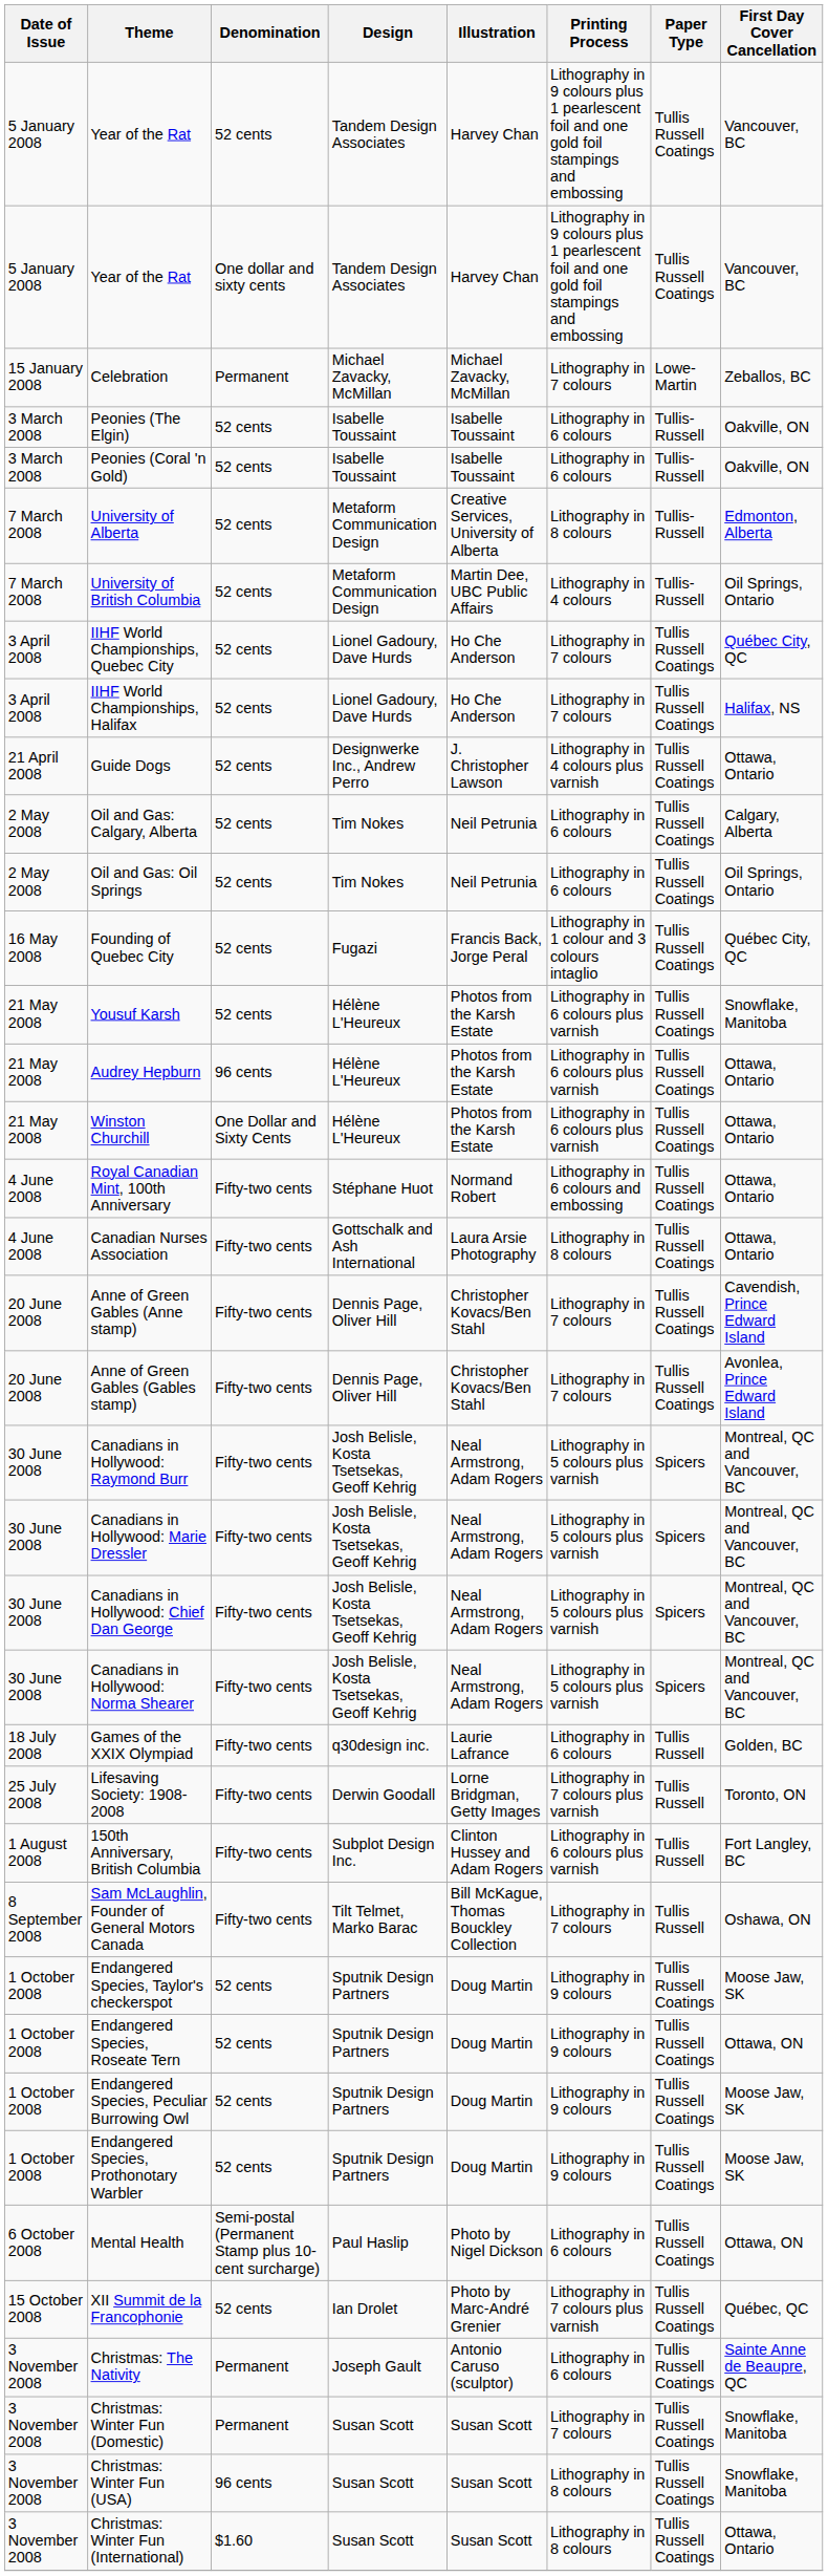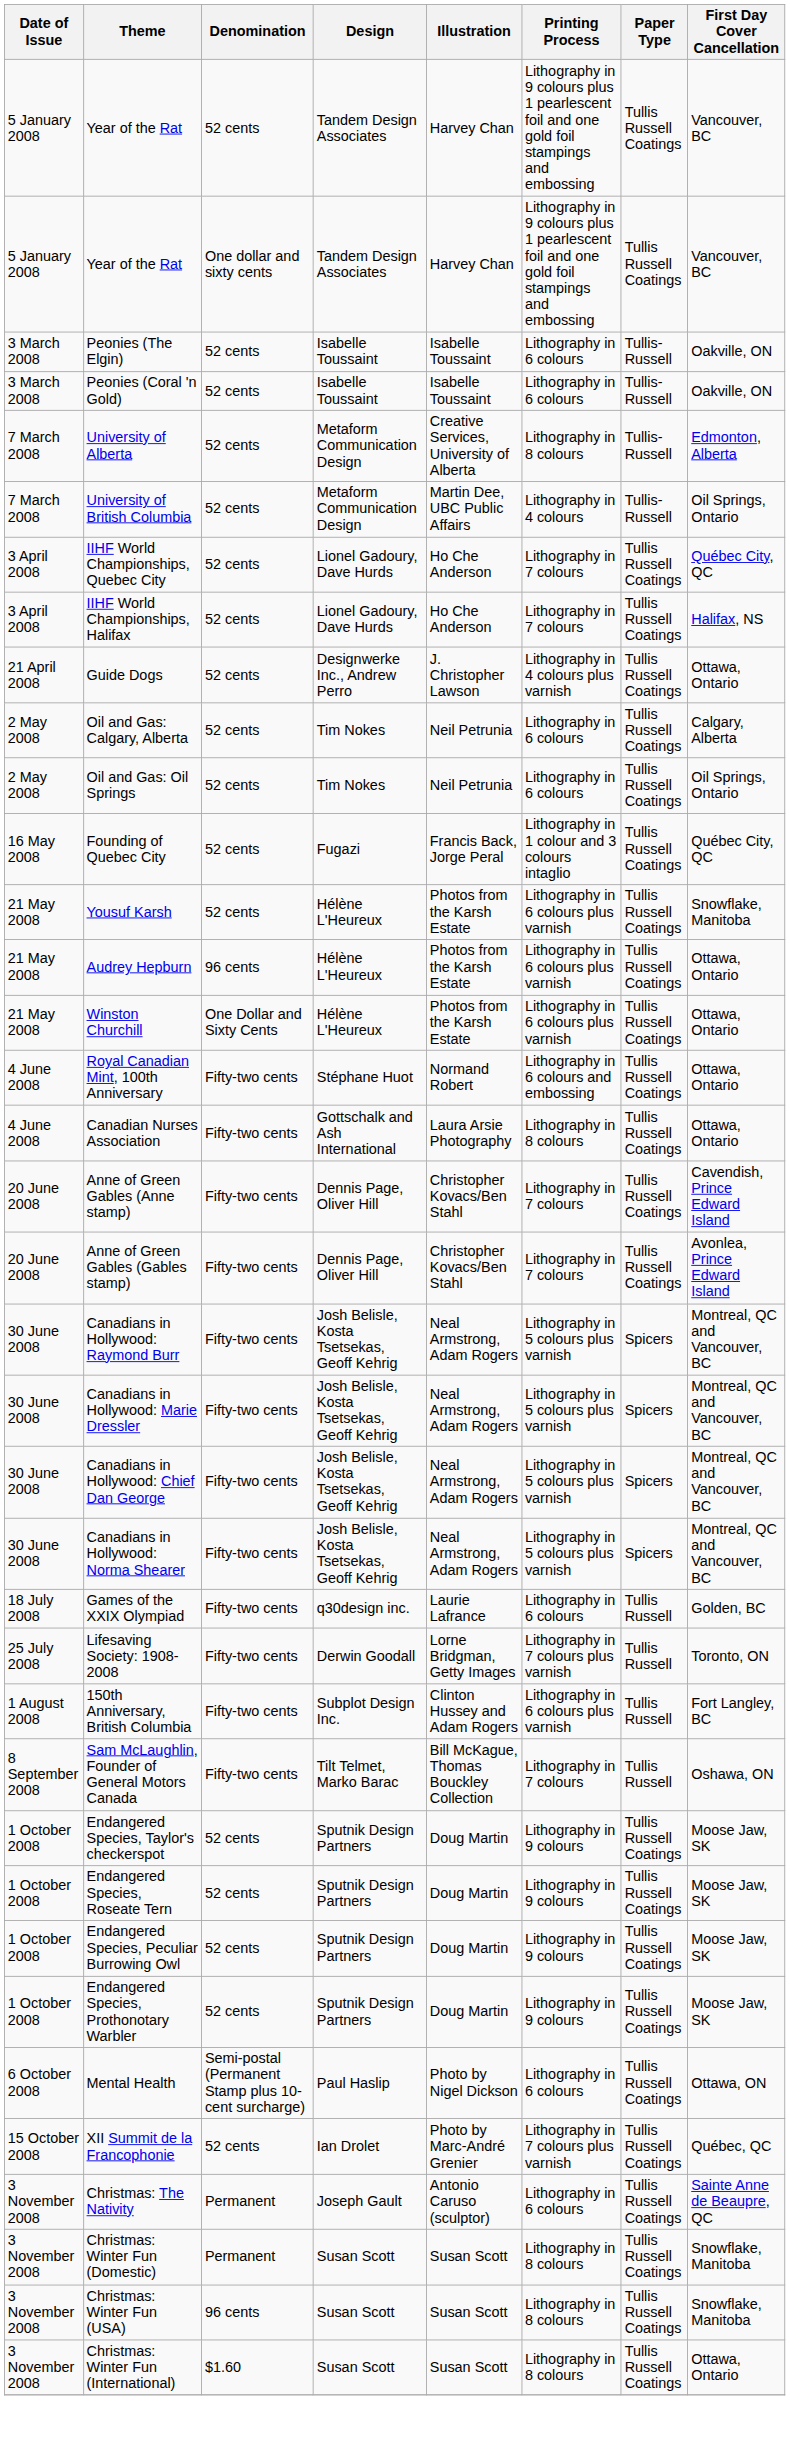 <table class="wikitable sortable">
 <tr>
 <th>Date of Issue</th>
 <th>Theme</th>
 <th>Denomination</th>
 <th>Design</th>
 <th>Illustration</th>
 <th>Printing Process</th>
 <th>Paper Type</th>
 <th>First Day Cover Cancellation</th>
 </tr>
 <tr>
 <td>5 January 2008 </td>
 <td>Year of the <a href='#'>Rat</a></td>
 <td>52 cents</td>
 <td>Tandem Design Associates</td>
 <td>Harvey Chan</td>
 <td>Lithography in 9 colours plus 1 pearlescent foil and one gold foil stampings and embossing</td>
 <td>Tullis Russell Coatings</td>
 <td>Vancouver, BC</td>
 </tr>
 <tr>
 <td>5 January 2008</td>
 <td>Year of the <a href='#'>Rat</a></td>
 <td>One dollar and sixty cents</td>
 <td>Tandem Design Associates</td>
 <td>Harvey Chan</td>
 <td>Lithography in 9 colours plus 1 pearlescent foil and one gold foil stampings and embossing</td>
 <td>Tullis Russell Coatings</td>
 <td>Vancouver, BC</td>
-</tr>
-<tr>
-<td>15 January 2008</td>
-<td>Celebration</td>
-<td>Permanent</td>
-<td>Michael Zavacky, McMillan</td>
-<td>Michael Zavacky, McMillan</td>
-<td>Lithography in 7 colours</td>
-<td>Lowe-Martin</td>
-<td>Zeballos, BC</td>
 </tr>
 <tr>
 <td>3 March 2008</td>
 <td>Peonies (The Elgin)</td>
 <td>52 cents</td>
 <td>Isabelle Toussaint</td>
 <td>Isabelle Toussaint</td>
 <td>Lithography in 6 colours</td>
 <td>Tullis-Russell</td>
 <td>Oakville, ON</td>
 </tr>
 <tr>
 <td>3 March 2008</td>
 <td>Peonies (Coral 'n Gold)</td>
 <td>52 cents</td>
 <td>Isabelle Toussaint</td>
 <td>Isabelle Toussaint</td>
 <td>Lithography in 6 colours</td>
 <td>Tullis-Russell</td>
 <td>Oakville, ON</td>
 </tr>
 <tr>
 <td>7 March 2008</td>
 <td><a href='#'>University of Alberta</a></td>
 <td>52 cents</td>
 <td>Metaform Communication Design</td>
 <td>Creative Services, University of Alberta</td>
 <td>Lithography in 8 colours</td>
 <td>Tullis-Russell</td>
 <td><a href='#'>Edmonton</a>, <a href='#'>Alberta</a></td>
 </tr>
 <tr>
 <td>7 March 2008</td>
 <td><a href='#'>University of British Columbia</a></td>
 <td>52 cents</td>
 <td>Metaform Communication Design</td>
 <td>Martin Dee, UBC Public Affairs</td>
 <td>Lithography in 4 colours</td>
 <td>Tullis-Russell</td>
 <td>Oil Springs, Ontario</td>
 </tr>
 <tr>
 <td>3 April 2008 </td>
 <td><a href='#'>IIHF</a> World Championships, Quebec City</td>
 <td>52 cents</td>
 <td>Lionel Gadoury, Dave Hurds</td>
 <td>Ho Che Anderson</td>
 <td>Lithography in 7 colours</td>
 <td>Tullis Russell Coatings</td>
 <td><a href='#'>Québec City</a>, QC</td>
 </tr>
 <tr>
 <td>3 April 2008 </td>
 <td><a href='#'>IIHF</a> World Championships, Halifax</td>
 <td>52 cents</td>
 <td>Lionel Gadoury, Dave Hurds</td>
 <td>Ho Che Anderson</td>
 <td>Lithography in 7 colours</td>
 <td>Tullis Russell Coatings</td>
 <td><a href='#'>Halifax</a>, NS</td>
 </tr>
 <tr>
 <td>21 April 2008</td>
 <td>Guide Dogs</td>
 <td>52 cents</td>
 <td>Designwerke Inc., Andrew Perro</td>
 <td>J. Christopher Lawson</td>
 <td>Lithography in 4 colours plus varnish</td>
 <td>Tullis Russell Coatings</td>
 <td>Ottawa, Ontario</td>
 </tr>
 <tr>
 <td>2 May 2008</td>
 <td>Oil and Gas: Calgary, Alberta</td>
 <td>52 cents</td>
 <td>Tim Nokes</td>
 <td>Neil Petrunia</td>
 <td>Lithography in 6 colours</td>
 <td>Tullis Russell Coatings</td>
 <td>Calgary, Alberta</td>
 </tr>
 <tr>
 <td>2 May 2008</td>
 <td>Oil and Gas: Oil Springs</td>
 <td>52 cents</td>
 <td>Tim Nokes</td>
 <td>Neil Petrunia</td>
 <td>Lithography in 6 colours</td>
 <td>Tullis Russell Coatings</td>
 <td>Oil Springs, Ontario</td>
 </tr>
 <tr>
 <td>16 May 2008</td>
 <td>Founding of Quebec City</td>
 <td>52 cents</td>
 <td>Fugazi</td>
 <td>Francis Back, Jorge Peral</td>
 <td>Lithography in 1 colour and 3 colours intaglio</td>
 <td>Tullis Russell Coatings</td>
 <td>Québec City, QC</td>
 </tr>
 <tr>
 <td>21 May 2008</td>
 <td><a href='#'>Yousuf Karsh</a></td>
 <td>52 cents</td>
 <td>Hélène L'Heureux</td>
 <td>Photos from the Karsh Estate</td>
 <td>Lithography in 6 colours plus varnish</td>
 <td>Tullis Russell Coatings</td>
 <td>Snowflake, Manitoba</td>
 </tr>
 <tr>
 <td>21 May 2008</td>
 <td><a href='#'>Audrey Hepburn</a></td>
 <td>96 cents</td>
 <td>Hélène L'Heureux</td>
 <td>Photos from the Karsh Estate</td>
 <td>Lithography in 6 colours plus varnish</td>
 <td>Tullis Russell Coatings</td>
 <td>Ottawa, Ontario</td>
 </tr>
 <tr>
 <td>21 May 2008</td>
 <td><a href='#'>Winston Churchill</a></td>
 <td>One Dollar and Sixty Cents</td>
 <td>Hélène L'Heureux</td>
 <td>Photos from the Karsh Estate</td>
 <td>Lithography in 6 colours plus varnish</td>
 <td>Tullis Russell Coatings</td>
 <td>Ottawa, Ontario</td>
 </tr>
 <tr>
 <td>4 June 2008</td>
 <td><a href='#'>Royal Canadian Mint</a>, 100th Anniversary</td>
 <td>Fifty-two cents</td>
 <td>Stéphane Huot</td>
 <td>Normand Robert</td>
 <td>Lithography in 6 colours and embossing</td>
 <td>Tullis Russell Coatings</td>
 <td>Ottawa, Ontario</td>
 </tr>
 <tr>
 <td>4 June 2008</td>
 <td>Canadian Nurses Association</td>
 <td>Fifty-two cents</td>
 <td>Gottschalk and Ash International</td>
 <td>Laura Arsie Photography</td>
 <td>Lithography in 8 colours</td>
 <td>Tullis Russell Coatings</td>
 <td>Ottawa, Ontario</td>
 </tr>
 <tr>
 <td>20 June 2008</td>
 <td>Anne of Green Gables (Anne stamp)</td>
 <td>Fifty-two cents</td>
 <td>Dennis Page, Oliver Hill</td>
 <td>Christopher Kovacs/Ben Stahl</td>
 <td>Lithography in 7 colours</td>
 <td>Tullis Russell Coatings</td>
 <td>Cavendish, <a href='#'>Prince Edward Island</a></td>
 </tr>
 <tr>
 <td>20 June 2008</td>
 <td>Anne of Green Gables (Gables stamp)</td>
 <td>Fifty-two cents</td>
 <td>Dennis Page, Oliver Hill</td>
 <td>Christopher Kovacs/Ben Stahl</td>
 <td>Lithography in 7 colours</td>
 <td>Tullis Russell Coatings</td>
 <td>Avonlea, <a href='#'>Prince Edward Island</a></td>
 </tr>
 <tr>
 <td>30 June 2008</td>
 <td>Canadians in Hollywood: <a href='#'>Raymond Burr</a></td>
 <td>Fifty-two cents</td>
 <td>Josh Belisle, Kosta Tsetsekas, Geoff Kehrig</td>
 <td>Neal Armstrong, Adam Rogers</td>
 <td>Lithography in 5 colours plus varnish</td>
 <td>Spicers</td>
 <td>Montreal, QC and Vancouver, BC</td>
 </tr>
 <tr>
 <td>30 June 2008</td>
 <td>Canadians in Hollywood: <a href='#'>Marie Dressler</a></td>
 <td>Fifty-two cents</td>
 <td>Josh Belisle, Kosta Tsetsekas, Geoff Kehrig</td>
 <td>Neal Armstrong, Adam Rogers</td>
 <td>Lithography in 5 colours plus varnish</td>
 <td>Spicers</td>
 <td>Montreal, QC and Vancouver, BC</td>
 </tr>
 <tr>
 <td>30 June 2008</td>
 <td>Canadians in Hollywood: <a href='#'>Chief Dan George</a></td>
 <td>Fifty-two cents</td>
 <td>Josh Belisle, Kosta Tsetsekas, Geoff Kehrig</td>
 <td>Neal Armstrong, Adam Rogers</td>
 <td>Lithography in 5 colours plus varnish</td>
 <td>Spicers</td>
 <td>Montreal, QC and Vancouver, BC</td>
 </tr>
 <tr>
 <td>30 June 2008</td>
 <td>Canadians in Hollywood: <a href='#'>Norma Shearer</a></td>
 <td>Fifty-two cents</td>
 <td>Josh Belisle, Kosta Tsetsekas, Geoff Kehrig</td>
 <td>Neal Armstrong, Adam Rogers</td>
 <td>Lithography in 5 colours plus varnish</td>
 <td>Spicers</td>
 <td>Montreal, QC and Vancouver, BC</td>
 </tr>
 <tr>
 <td>18 July 2008</td>
 <td>Games of the XXIX Olympiad</td>
 <td>Fifty-two cents</td>
 <td>q30design inc.</td>
 <td>Laurie Lafrance</td>
 <td>Lithography in 6 colours</td>
 <td>Tullis Russell</td>
 <td>Golden, BC</td>
 </tr>
 <tr>
 <td>25 July 2008</td>
 <td>Lifesaving Society: 1908-2008</td>
 <td>Fifty-two cents</td>
 <td>Derwin Goodall</td>
 <td>Lorne Bridgman, Getty Images</td>
 <td>Lithography in 7 colours plus varnish</td>
 <td>Tullis Russell</td>
 <td>Toronto, ON</td>
 </tr>
 <tr>
 <td>1 August 2008</td>
 <td>150th Anniversary, British Columbia</td>
 <td>Fifty-two cents</td>
 <td>Subplot Design Inc.</td>
 <td>Clinton Hussey and Adam Rogers</td>
 <td>Lithography in 6 colours plus varnish</td>
 <td>Tullis Russell</td>
 <td>Fort Langley, BC</td>
 </tr>
 <tr>
 <td>8 September 2008</td>
 <td><a href='#'>Sam McLaughlin</a>, Founder of General Motors Canada</td>
 <td>Fifty-two cents</td>
 <td>Tilt Telmet, Marko Barac</td>
 <td>Bill McKague, Thomas Bouckley Collection</td>
 <td>Lithography in 7 colours</td>
 <td>Tullis Russell</td>
 <td>Oshawa, ON</td>
 </tr>
 <tr>
 <td>1 October 2008 </td>
 <td>Endangered Species, Taylor's checkerspot</td>
 <td>52 cents</td>
 <td>Sputnik Design Partners</td>
 <td>Doug Martin</td>
 <td>Lithography in 9 colours</td>
 <td>Tullis Russell Coatings</td>
 <td>Moose Jaw, SK</td>
 </tr>
 <tr>
 <td>1 October 2008 </td>
 <td>Endangered Species, Roseate Tern</td>
 <td>52 cents</td>
 <td>Sputnik Design Partners</td>
 <td>Doug Martin</td>
 <td>Lithography in 9 colours</td>
 <td>Tullis Russell Coatings</td>
-<td>Ottawa, ON</td>
+<td>Moose Jaw, SK</td>
 </tr>
 <tr>
 <td>1 October 2008 </td>
 <td>Endangered Species, Peculiar Burrowing Owl</td>
 <td>52 cents</td>
 <td>Sputnik Design Partners</td>
 <td>Doug Martin</td>
 <td>Lithography in 9 colours</td>
 <td>Tullis Russell Coatings</td>
 <td>Moose Jaw, SK</td>
 </tr>
 <tr>
 <td>1 October 2008 </td>
 <td>Endangered Species, Prothonotary Warbler</td>
 <td>52 cents</td>
 <td>Sputnik Design Partners</td>
 <td>Doug Martin</td>
 <td>Lithography in 9 colours</td>
 <td>Tullis Russell Coatings</td>
 <td>Moose Jaw, SK</td>
 </tr>
 <tr>
 <td>6 October 2008</td>
 <td>Mental Health</td>
 <td>Semi-postal (Permanent Stamp plus 10-cent surcharge)</td>
 <td>Paul Haslip</td>
 <td>Photo by Nigel Dickson</td>
 <td>Lithography in 6 colours</td>
 <td>Tullis Russell Coatings</td>
 <td>Ottawa, ON</td>
 </tr>
 <tr>
 <td>15 October 2008</td>
 <td>XII <a href='#'>Summit de la Francophonie</a></td>
 <td>52 cents</td>
 <td>Ian Drolet</td>
 <td>Photo by Marc-André Grenier</td>
 <td>Lithography in 7 colours plus varnish</td>
 <td>Tullis Russell Coatings</td>
 <td>Québec, QC</td>
 </tr>
 <tr>
 <td>3 November 2008</td>
 <td>Christmas: <a href='#'>The Nativity</a></td>
 <td>Permanent</td>
 <td>Joseph Gault</td>
 <td>Antonio Caruso (sculptor)</td>
 <td>Lithography in 6 colours</td>
 <td>Tullis Russell Coatings</td>
 <td><a href='#'>Sainte Anne de Beaupre</a>, QC</td>
 </tr>
 <tr>
 <td>3 November 2008</td>
 <td>Christmas: Winter Fun (Domestic)</td>
 <td>Permanent</td>
 <td>Susan Scott</td>
 <td>Susan Scott</td>
-<td>Lithography in 7 colours</td>
+<td>Lithography in 8 colours</td>
 <td>Tullis Russell Coatings</td>
 <td>Snowflake, Manitoba</td>
 </tr>
 <tr>
 <td>3 November 2008</td>
 <td>Christmas: Winter Fun (USA)</td>
 <td>96 cents</td>
 <td>Susan Scott</td>
 <td>Susan Scott</td>
 <td>Lithography in 8 colours</td>
 <td>Tullis Russell Coatings</td>
 <td>Snowflake, Manitoba</td>
 </tr>
 <tr>
 <td>3 November 2008</td>
 <td>Christmas: Winter Fun (International)</td>
 <td>$1.60</td>
 <td>Susan Scott</td>
 <td>Susan Scott</td>
 <td>Lithography in 8 colours</td>
 <td>Tullis Russell Coatings</td>
 <td>Ottawa, Ontario</td>
 </tr>
 <tr>
 </tr>
 </table>
